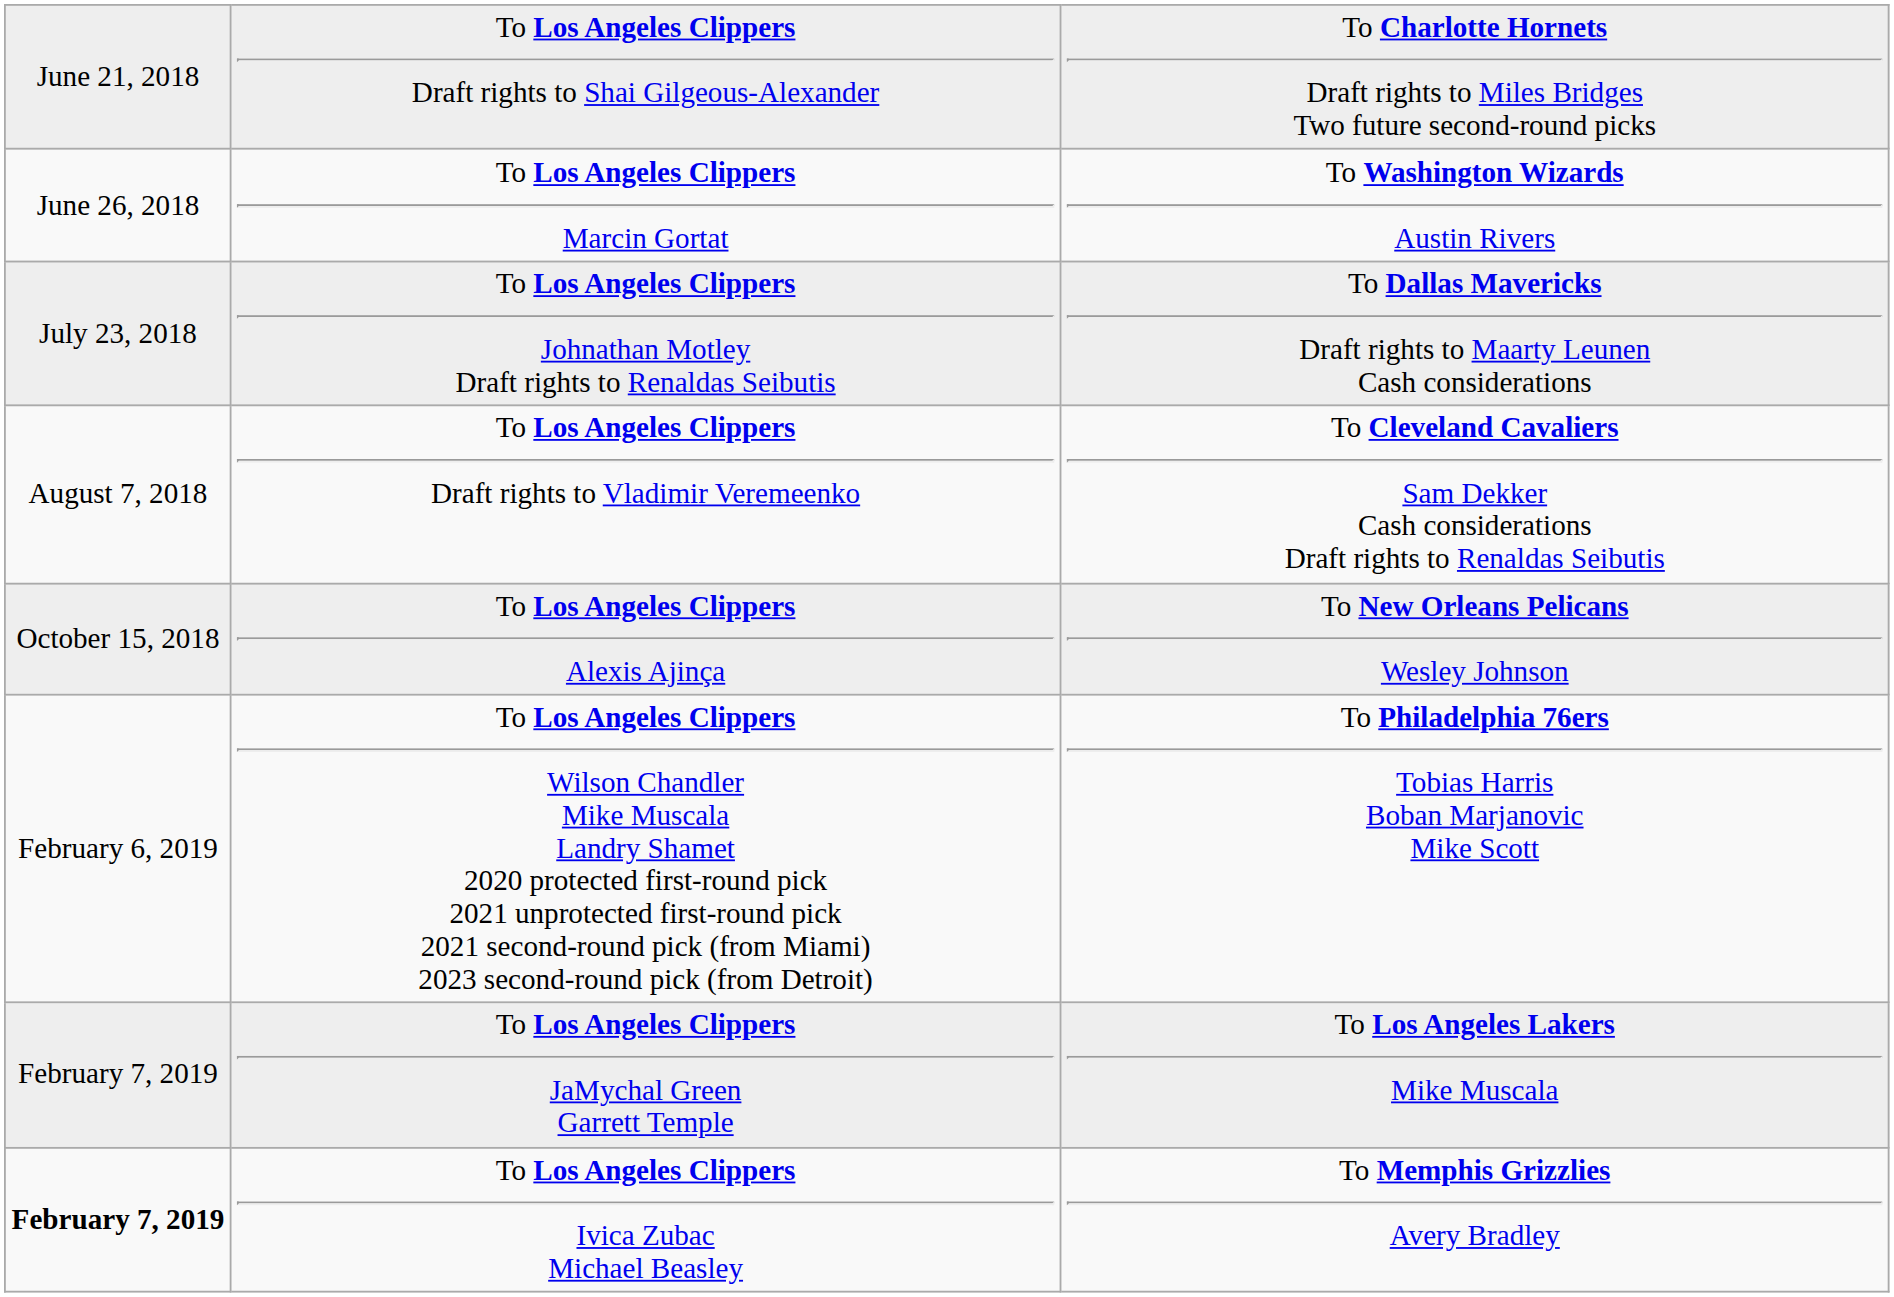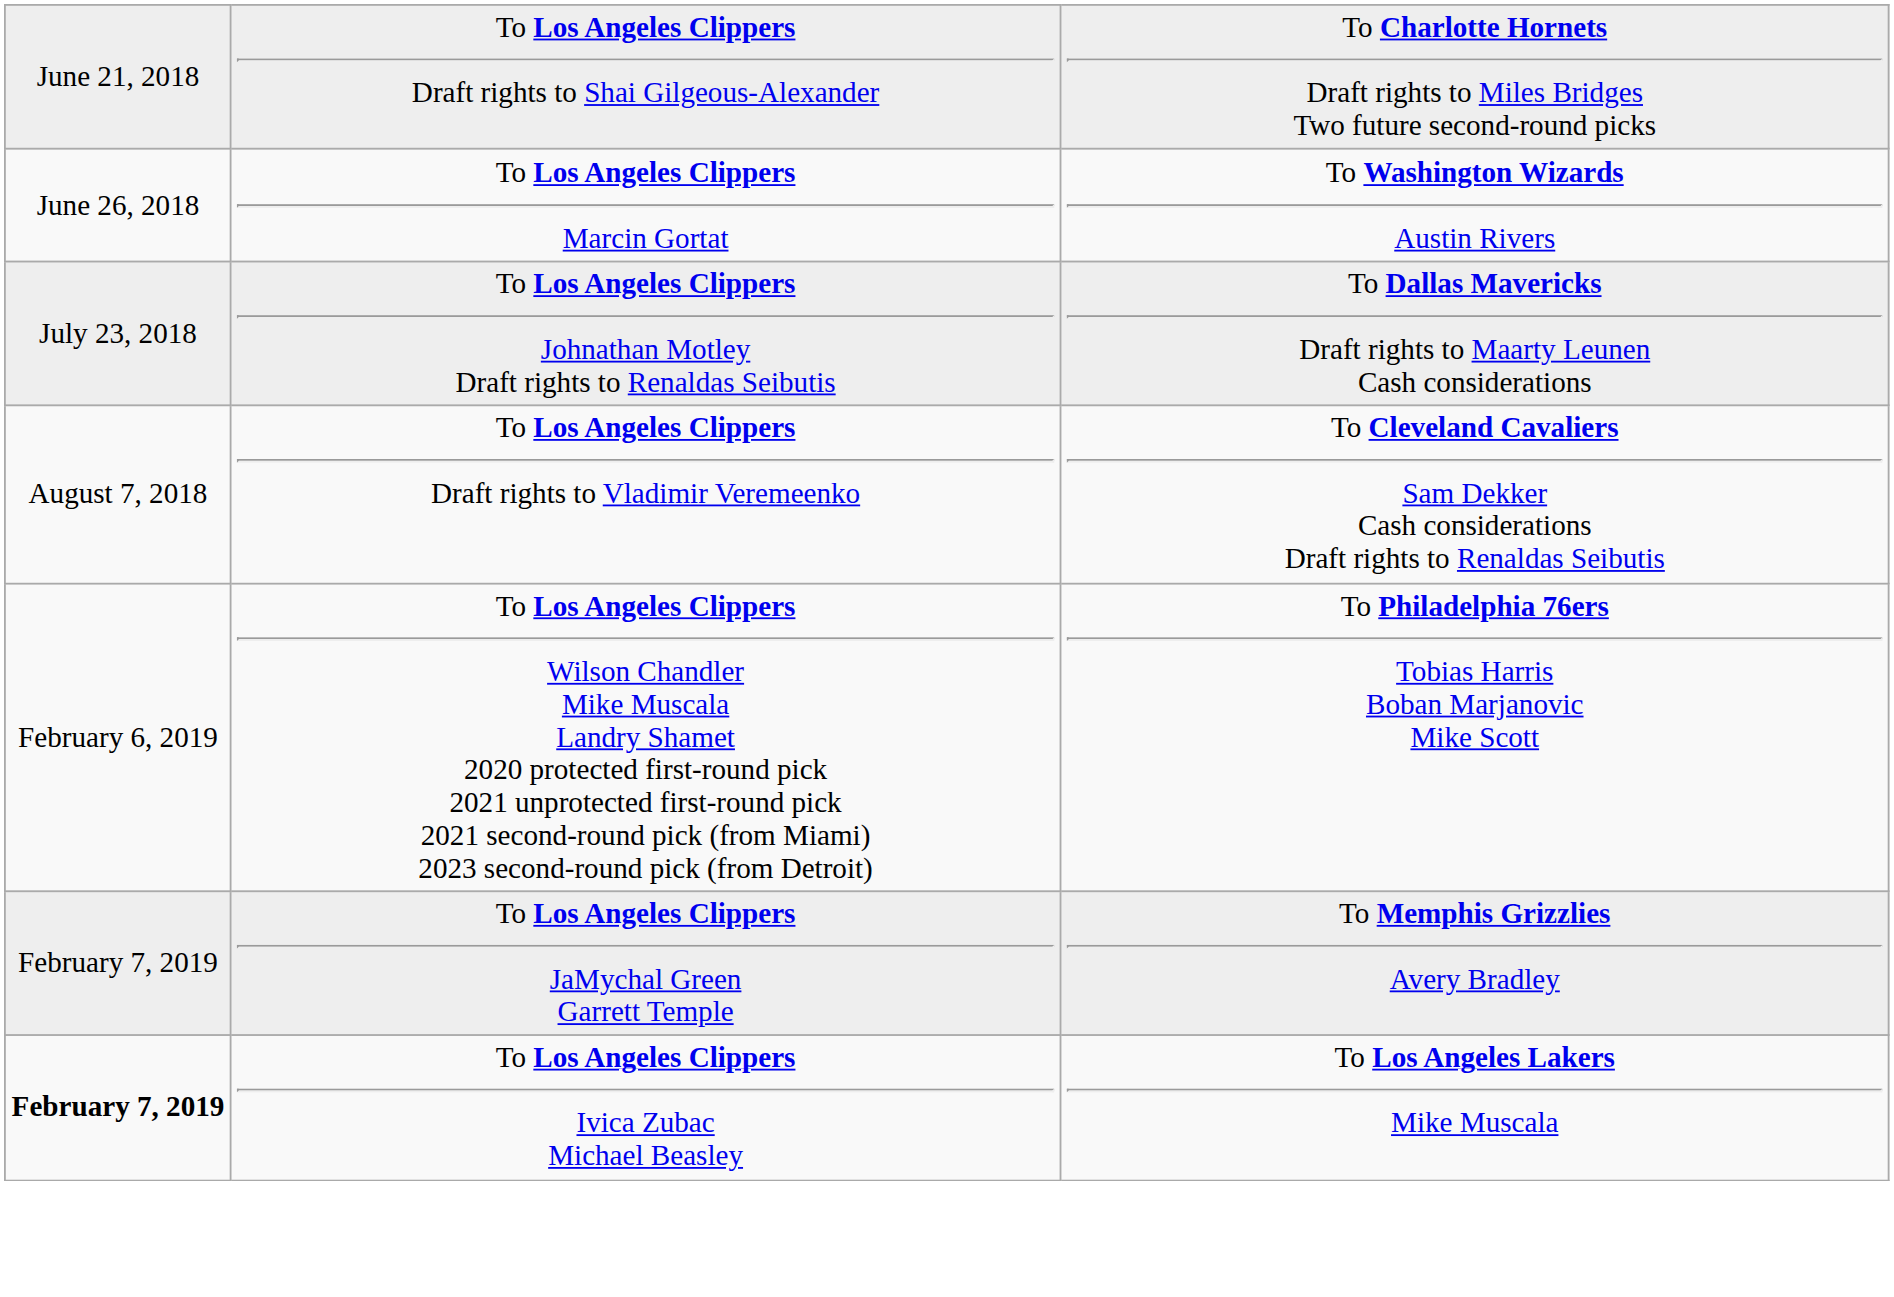 <table class="wikitable sortable sortable" style="text-align: center">
 <tr style="background:#eee;">
 <td style="width:12%">June 21, 2018</td>
 <td style="width:44%; vertical-align:top;">To <strong><a href='#'>Los Angeles Clippers</a></strong><hr>Draft rights to <a href='#'>Shai Gilgeous-Alexander</a></td>
 <td style="width:44%; vertical-align:top;">To <strong><a href='#'>Charlotte Hornets</a></strong><hr>Draft rights to <a href='#'>Miles Bridges</a><br>Two future second-round picks</td>
 </tr>
 <tr>
 <td style="width:12%">June 26, 2018</td>
 <td style="width:44%; vertical-align:top;">To <strong><a href='#'>Los Angeles Clippers</a></strong><hr><a href='#'>Marcin Gortat</a></td>
 <td style="width:44%; vertical-align:top;">To <strong><a href='#'>Washington Wizards</a></strong><hr><a href='#'>Austin Rivers</a></td>
 </tr>
 <tr style="background:#eee;">
 <td style="width:12%">July 23, 2018</td>
 <td style="width:44%; vertical-align:top;">To <strong><a href='#'>Los Angeles Clippers</a></strong><hr><a href='#'>Johnathan Motley</a><br>Draft rights to <a href='#'>Renaldas Seibutis</a></td>
 <td style="width:44%; vertical-align:top;">To <strong><a href='#'>Dallas Mavericks</a></strong><hr>Draft rights to <a href='#'>Maarty Leunen</a><br>Cash considerations</td>
 </tr>
 <tr>
 <td style="width:12%">August 7, 2018</td>
 <td style="width:44%; vertical-align:top;">To <strong><a href='#'>Los Angeles Clippers</a></strong><hr>Draft rights to <a href='#'>Vladimir Veremeenko</a></td>
 <td style="width:44%; vertical-align:top;">To <strong><a href='#'>Cleveland Cavaliers</a></strong><hr><a href='#'>Sam Dekker</a><br>Cash considerations<br>Draft rights to <a href='#'>Renaldas Seibutis</a></td>
 </tr>
-<tr style="background:#eee;">
-<td style="width:12%">October 15, 2018</td>
-<td style="width:44%; vertical-align:top;">To <strong><a href='#'>Los Angeles Clippers</a></strong><hr><a href='#'>Alexis Ajinça</a></td>
-<td style="width:44%; vertical-align:top;">To <strong><a href='#'>New Orleans Pelicans</a></strong><hr><a href='#'>Wesley Johnson</a></td>
-</tr>
 <tr>
 <td style="width:12%">February 6, 2019</td>
 <td style="width:44%" valign="top">To <strong><a href='#'>Los Angeles Clippers</a></strong><hr><a href='#'>Wilson Chandler</a><br><a href='#'>Mike Muscala</a><br><a href='#'>Landry Shamet</a><br>2020 protected first-round pick<br>2021 unprotected first-round pick<br>2021 second-round pick (from Miami)<br>2023 second-round pick (from Detroit)</td>
 <td style="width:44%" valign="top">To <strong><a href='#'>Philadelphia 76ers</a></strong><hr><a href='#'>Tobias Harris</a><br><a href='#'>Boban Marjanovic</a><br><a href='#'>Mike Scott</a></td>
 </tr>
 <tr style="background:#eee;">
 <td style="width:12%">February 7, 2019</td>
 <td style="width:44%" valign="top">To <strong><a href='#'>Los Angeles Clippers</a></strong><hr><a href='#'>JaMychal Green</a><br><a href='#'>Garrett Temple</a></td>
-<td style="width:44%" valign="top">To <strong><a href='#'>Los Angeles Lakers</a></strong><hr><a href='#'>Mike Muscala</a></td>
+<td style="width:44%" valign="top">To <strong><a href='#'>Memphis Grizzlies</a></strong><hr><a href='#'>Avery Bradley</a></td>
 </tr>
 <tr>
 <td style="width:12%"><strong>February 7, 2019</strong></td>
 <td style="width:44%" valign="top">To <strong><a href='#'>Los Angeles Clippers</a></strong><hr><a href='#'>Ivica Zubac</a><br><a href='#'>Michael Beasley</a></td>
-<td style="width:44%" valign="top">To <strong><a href='#'>Memphis Grizzlies</a></strong><hr><a href='#'>Avery Bradley</a></td>
+<td style="width:44%" valign="top">To <strong><a href='#'>Los Angeles Lakers</a></strong><hr><a href='#'>Mike Muscala</a></td>
 </tr>
 </table>
